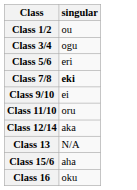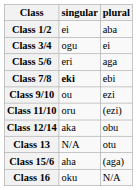 <table class="wikitable">
 <tr>
 <th>Class</th>
 <th>singular</th>
+<th>plural</th>
 </tr>
 <tr>
 <th>Class 1/2</th>
-<td>ou</td>
+<td>ei</td>
+<td>aba</td>
 </tr>
 <tr>
 <th>Class 3/4</th>
 <td>ogu</td>
+<td>ei</td>
 </tr>
 <tr>
 <th>Class 5/6</th>
 <td>eri</td>
+<td>aga</td>
 </tr>
 <tr>
 <th>Class 7/8</th>
 <td><strong>eki</strong></td>
+<td>ebi</td>
 </tr>
 <tr>
 <th>Class 9/10</th>
-<td>ei</td>
+<td>ou</td>
+<td>ezi</td>
 </tr>
 <tr>
 <th>Class 11/10</th>
 <td>oru</td>
+<td>(ezi)</td>
 </tr>
 <tr>
 <th>Class 12/14</th>
 <td>aka</td>
+<td>obu</td>
 </tr>
 <tr>
 <th>Class 13</th>
 <td>N/A</td>
+<td>otu</td>
 </tr>
 <tr>
 <th>Class 15/6</th>
 <td>aha</td>
+<td>(aga)</td>
 </tr>
 <tr>
 <th>Class 16</th>
 <td>oku</td>
+<td>N/A</td>
 </tr>
 </table>
